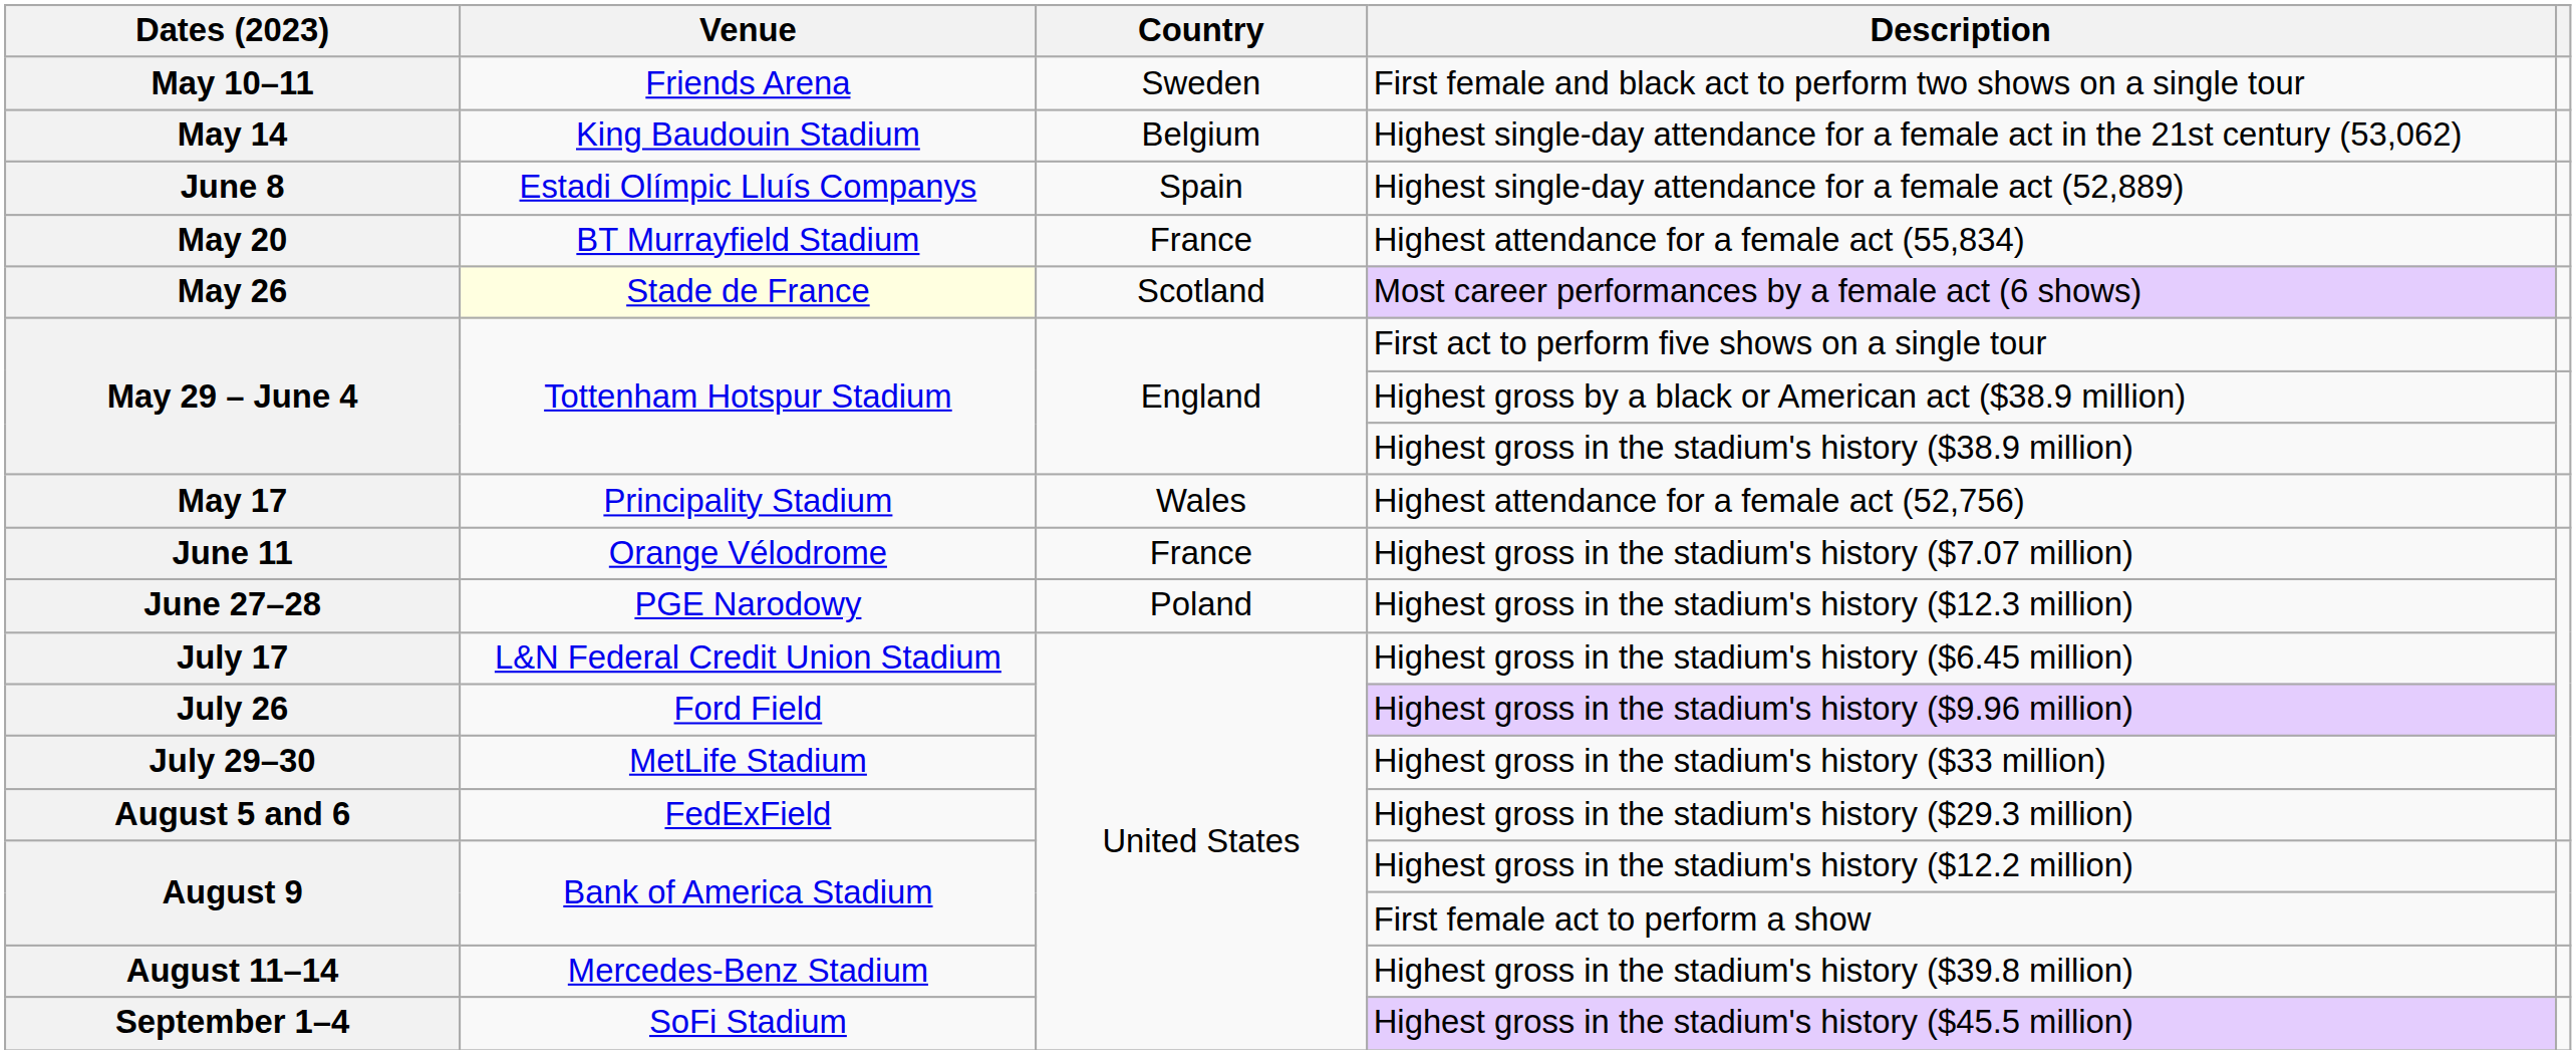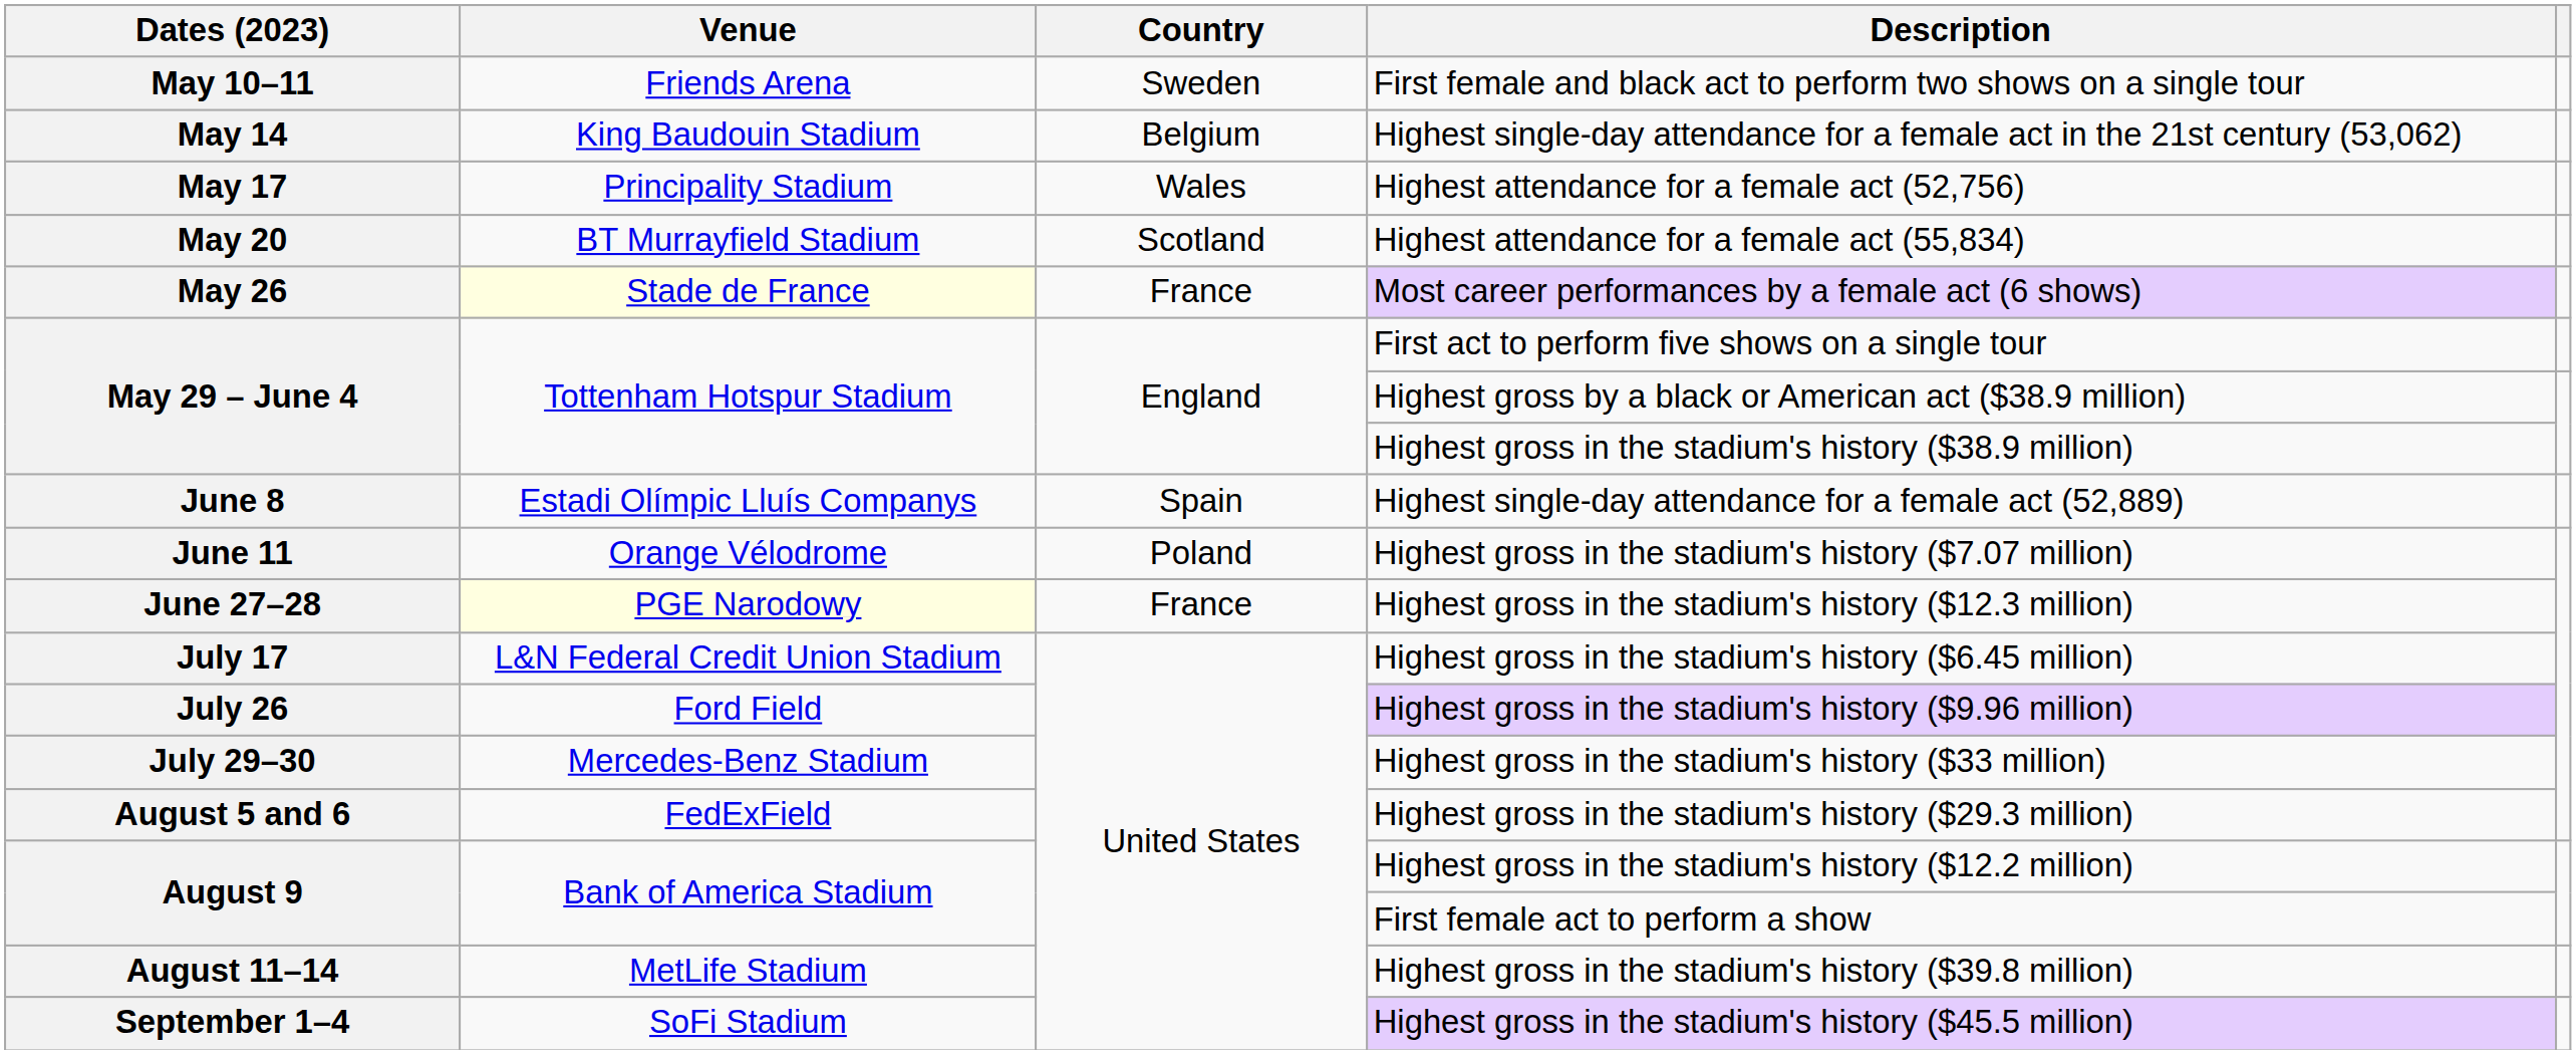 <table class="wikitable sortable plainrowheaders" style="text-align:center;">
 <tr>
 <th scope="col" style="width:14em;">Dates (2023)</th>
 <th scope="col" style="width:18em;">Venue</th>
 <th scope="col" style="width:10em;">Country</th>
 <th scope="col" style="width:38em;">Description</th>
 <th scope="col" class="unsortable"></th>
 </tr>
 <tr>
 <th scope="row" style="text-align:center;">May 10–11</th>
 <td><a href='#'>Friends Arena</a></td>
 <td>Sweden</td>
 <td style="text-align:left;">First female and black act to perform two shows on a single tour</td>
 <td></td>
 </tr>
 <tr>
 <th scope="row" style="text-align:center;">May 14</th>
 <td><a href='#'>King Baudouin Stadium</a></td>
 <td>Belgium</td>
 <td style="text-align:left;">Highest single-day attendance for a female act in the 21st century (53,062)</td>
 <td></td>
 </tr>
 <tr>
-<th scope="row" style="text-align:center;">June 8</th>
-<td><a href='#'>Estadi Olímpic Lluís Companys</a></td>
-<td>Spain</td>
-<td style="text-align: left;">Highest single-day attendance for a female act (52,889)</td>
+<th scope="row" style="text-align:center;">May 17</th>
+<td><a href='#'>Principality Stadium</a></td>
+<td>Wales</td>
+<td style="text-align:left;">Highest attendance for a female act (52,756)</td>
 <td></td>
 </tr>
 <tr>
 <th scope="row" style="text-align:center;">May 20</th>
 <td><a href='#'>BT Murrayfield Stadium</a></td>
-<td>France</td>
+<td>Scotland</td>
 <td style="text-align:left;">Highest attendance for a female act (55,834)</td>
 <td></td>
 </tr>
 <tr>
 <th scope="row" style="text-align:center;">May 26</th>
 <td style="background: lightyellow;"><a href='#'>Stade de France</a></td>
-<td>Scotland</td>
+<td>France</td>
 <td style="text-align:left; background-color:#E4CDFE;">Most career performances by a female act (6 shows) </td>
 <td></td>
 </tr>
 <tr>
 <th rowspan="3" scope="row" style="text-align:center;">May 29 – June 4</th>
 <td rowspan="3"><a href='#'>Tottenham Hotspur Stadium</a></td>
 <td rowspan="3">England</td>
 <td style="text-align: left;">First act to perform five shows on a single tour</td>
 <td></td>
 </tr>
 <tr>
 <td style="text-align: left;">Highest gross by a black or American act ($38.9 million)</td>
 <td rowspan="2"></td>
 </tr>
 <tr>
 <td style="text-align: left;">Highest gross in the stadium's history ($38.9 million)</td>
 </tr>
 <tr>
-<th scope="row" style="text-align:center;">May 17</th>
-<td><a href='#'>Principality Stadium</a></td>
-<td>Wales</td>
-<td style="text-align:left;">Highest attendance for a female act (52,756)</td>
+<th scope="row" style="text-align:center;">June 8</th>
+<td><a href='#'>Estadi Olímpic Lluís Companys</a></td>
+<td>Spain</td>
+<td style="text-align: left;">Highest single-day attendance for a female act (52,889)</td>
 <td></td>
 </tr>
 <tr>
 <th scope="row" style="text-align:center;">June 11</th>
 <td><a href='#'>Orange Vélodrome</a></td>
-<td>France</td>
+<td>Poland</td>
 <td style="text-align:left;">Highest gross in the stadium's history ($7.07 million)</td>
 <td rowspan="6"><br></td>
 </tr>
 <tr>
 <th scope="row" style="text-align:center;">June 27–28</th>
-<td><a href='#'>PGE Narodowy</a></td>
-<td>Poland</td>
+<td style="background: lightyellow;"><a href='#'>PGE Narodowy</a></td>
+<td>France</td>
 <td style="text-align:left;">Highest gross in the stadium's history ($12.3 million)</td>
 </tr>
 <tr>
 <th scope="row" style="text-align:center;">July 17</th>
 <td><a href='#'>L&N Federal Credit Union Stadium</a></td>
 <td rowspan="8">United States</td>
 <td style="text-align:left;">Highest gross in the stadium's history ($6.45 million)</td>
 </tr>
 <tr>
 <th scope="row" style="text-align:center;">July 26</th>
 <td><a href='#'>Ford Field</a></td>
 <td style="text-align:left; background-color:#E4CDFE;">Highest gross in the stadium's history ($9.96 million) </td>
 </tr>
 <tr>
 <th scope="row" style="text-align:center;">July 29–30</th>
-<td><a href='#'>MetLife Stadium</a></td>
+<td><a href='#'>Mercedes-Benz Stadium</a></td>
 <td style="text-align:left;">Highest gross in the stadium's history ($33 million)</td>
 </tr>
 <tr>
 <th scope="row" style="text-align:center;">August 5 and 6</th>
 <td><a href='#'>FedExField</a></td>
 <td style="text-align:left;">Highest gross in the stadium's history ($29.3 million)</td>
 </tr>
 <tr>
 <th rowspan="2" scope="row" style="text-align:center;">August 9</th>
 <td rowspan="2"><a href='#'>Bank of America Stadium</a></td>
 <td style="text-align:left;">Highest gross in the stadium's history ($12.2 million)</td>
 <td rowspan="2"></td>
 </tr>
 <tr>
 <td style="text-align:left;">First female act to perform a show</td>
 </tr>
 <tr>
 <th scope="row" style="text-align:center;">August 11–14</th>
-<td><a href='#'>Mercedes-Benz Stadium</a></td>
+<td><a href='#'>MetLife Stadium</a></td>
 <td style="text-align:left;">Highest gross in the stadium's history ($39.8 million)</td>
 <td></td>
 </tr>
 <tr>
 <th scope="row" style="text-align:center;">September 1–4</th>
 <td><a href='#'>SoFi Stadium</a></td>
 <td style="text-align:left; background-color:#E4CDFE;">Highest gross in the stadium's history ($45.5 million) </td>
 <td></td>
 </tr>
 </table>
